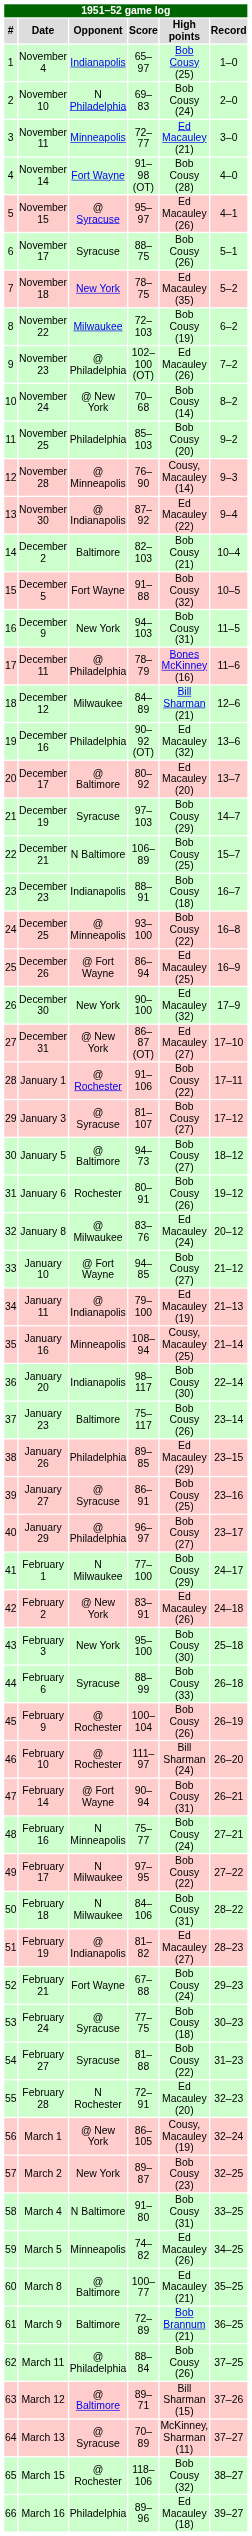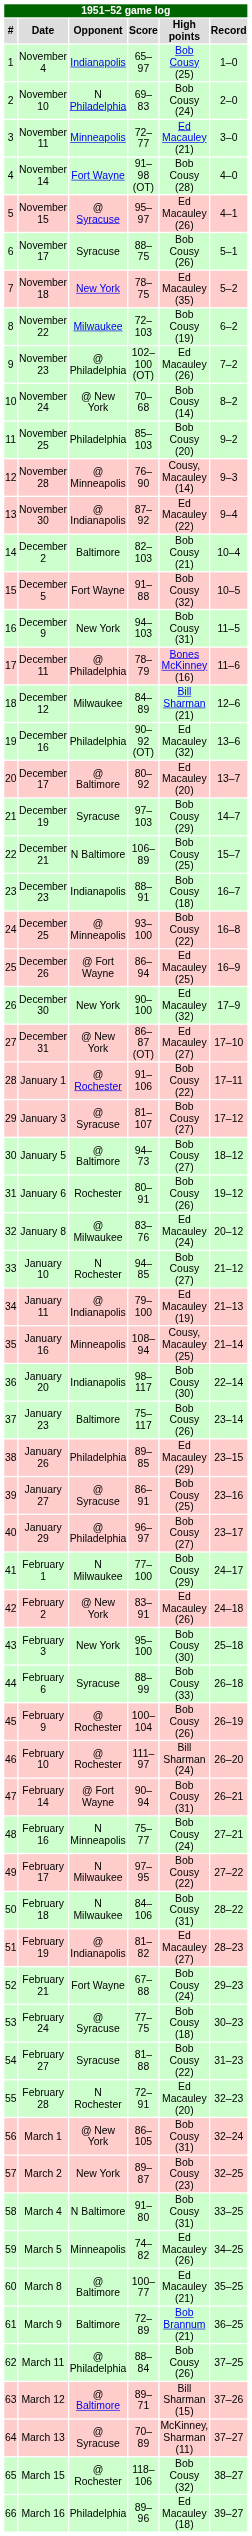 <table class="toccolours collapsible" width=50% style="clear:both; margin:1.5em auto; text-align:center">
 <tr>
 <th colspan=11 style="background:#006400; color:white;">1951–52 game log</th>
 </tr>
 <tr align="center" bgcolor="#dddddd">
 <td><strong>#</strong></td>
 <td><strong>Date</strong></td>
 <td><strong>Opponent</strong></td>
 <td><strong>Score</strong></td>
 <td><strong>High points</strong></td>
 <td><strong>Record</strong></td>
 </tr>
 <tr align="center" bgcolor="ccffcc">
 <td>1</td>
 <td>November 4</td>
 <td><a href='#'>Indianapolis</a></td>
 <td>65–97</td>
 <td><a href='#'>Bob Cousy</a> (25)</td>
 <td>1–0</td>
 </tr>
 <tr align="center" bgcolor="ccffcc">
 <td>2</td>
 <td>November 10</td>
 <td>N <a href='#'>Philadelphia</a></td>
 <td>69–83</td>
 <td>Bob Cousy (24)</td>
 <td>2–0</td>
 </tr>
 <tr align="center" bgcolor="ccffcc">
 <td>3</td>
 <td>November 11</td>
 <td><a href='#'>Minneapolis</a></td>
 <td>72–77</td>
 <td><a href='#'>Ed Macauley</a> (21)</td>
 <td>3–0</td>
 </tr>
 <tr align="center" bgcolor="ccffcc">
 <td>4</td>
 <td>November 14</td>
 <td><a href='#'>Fort Wayne</a></td>
 <td>91–98 (OT)</td>
 <td>Bob Cousy (28)</td>
 <td>4–0</td>
 </tr>
 <tr align="center" bgcolor="ffcccc">
 <td>5</td>
 <td>November 15</td>
 <td>@ <a href='#'>Syracuse</a></td>
 <td>95–97</td>
 <td>Ed Macauley (26)</td>
 <td>4–1</td>
 </tr>
 <tr align="center" bgcolor="ccffcc">
 <td>6</td>
 <td>November 17</td>
 <td>Syracuse</td>
 <td>88–75</td>
 <td>Bob Cousy (26)</td>
 <td>5–1</td>
 </tr>
 <tr align="center" bgcolor="ffcccc">
 <td>7</td>
 <td>November 18</td>
 <td><a href='#'>New York</a></td>
 <td>78–75</td>
 <td>Ed Macauley (35)</td>
 <td>5–2</td>
 </tr>
 <tr align="center" bgcolor="ccffcc">
 <td>8</td>
 <td>November 22</td>
 <td><a href='#'>Milwaukee</a></td>
 <td>72–103</td>
 <td>Bob Cousy (19)</td>
 <td>6–2</td>
 </tr>
 <tr align="center" bgcolor="ccffcc">
 <td>9</td>
 <td>November 23</td>
 <td>@ Philadelphia</td>
 <td>102–100 (OT)</td>
 <td>Ed Macauley (26)</td>
 <td>7–2</td>
 </tr>
 <tr align="center" bgcolor="ccffcc">
 <td>10</td>
 <td>November 24</td>
 <td>@ New York</td>
 <td>70–68</td>
 <td>Bob Cousy (14)</td>
 <td>8–2</td>
 </tr>
 <tr align="center" bgcolor="ccffcc">
 <td>11</td>
 <td>November 25</td>
 <td>Philadelphia</td>
 <td>85–103</td>
 <td>Bob Cousy (20)</td>
 <td>9–2</td>
 </tr>
 <tr align="center" bgcolor="ffcccc">
 <td>12</td>
 <td>November 28</td>
 <td>@ Minneapolis</td>
 <td>76–90</td>
 <td>Cousy, Macauley (14)</td>
 <td>9–3</td>
 </tr>
 <tr align="center" bgcolor="ffcccc">
 <td>13</td>
 <td>November 30</td>
 <td>@ Indianapolis</td>
 <td>87–92</td>
 <td>Ed Macauley (22)</td>
 <td>9–4</td>
 </tr>
 <tr align="center" bgcolor="ccffcc">
 <td>14</td>
 <td>December 2</td>
 <td>Baltimore</td>
 <td>82–103</td>
 <td>Bob Cousy (21)</td>
 <td>10–4</td>
 </tr>
 <tr align="center" bgcolor="ffcccc">
 <td>15</td>
 <td>December 5</td>
 <td>Fort Wayne</td>
 <td>91–88</td>
 <td>Bob Cousy (32)</td>
 <td>10–5</td>
 </tr>
 <tr align="center" bgcolor="ccffcc">
 <td>16</td>
 <td>December 9</td>
 <td>New York</td>
 <td>94–103</td>
 <td>Bob Cousy (31)</td>
 <td>11–5</td>
 </tr>
 <tr align="center" bgcolor="ffcccc">
 <td>17</td>
 <td>December 11</td>
 <td>@ Philadelphia</td>
 <td>78–79</td>
 <td><a href='#'>Bones McKinney</a> (16)</td>
 <td>11–6</td>
 </tr>
 <tr align="center" bgcolor="ccffcc">
 <td>18</td>
 <td>December 12</td>
 <td>Milwaukee</td>
 <td>84–89</td>
 <td><a href='#'>Bill Sharman</a> (21)</td>
 <td>12–6</td>
 </tr>
 <tr align="center" bgcolor="ccffcc">
 <td>19</td>
 <td>December 16</td>
 <td>Philadelphia</td>
 <td>90–92 (OT)</td>
 <td>Ed Macauley (32)</td>
 <td>13–6</td>
 </tr>
 <tr align="center" bgcolor="ffcccc">
 <td>20</td>
 <td>December 17</td>
 <td>@ Baltimore</td>
 <td>80–92</td>
 <td>Ed Macauley (20)</td>
 <td>13–7</td>
 </tr>
 <tr align="center" bgcolor="ccffcc">
 <td>21</td>
 <td>December 19</td>
 <td>Syracuse</td>
 <td>97–103</td>
 <td>Bob Cousy (29)</td>
 <td>14–7</td>
 </tr>
 <tr align="center" bgcolor="ccffcc">
 <td>22</td>
 <td>December 21</td>
 <td>N Baltimore</td>
 <td>106–89</td>
 <td>Bob Cousy (25)</td>
 <td>15–7</td>
 </tr>
 <tr align="center" bgcolor="ccffcc">
 <td>23</td>
 <td>December 23</td>
 <td>Indianapolis</td>
 <td>88–91</td>
 <td>Bob Cousy (18)</td>
 <td>16–7</td>
 </tr>
 <tr align="center" bgcolor="ffcccc">
 <td>24</td>
 <td>December 25</td>
 <td>@ Minneapolis</td>
 <td>93–100</td>
 <td>Bob Cousy (22)</td>
 <td>16–8</td>
 </tr>
 <tr align="center" bgcolor="ffcccc">
 <td>25</td>
 <td>December 26</td>
 <td>@ Fort Wayne</td>
 <td>86–94</td>
 <td>Ed Macauley (25)</td>
 <td>16–9</td>
 </tr>
 <tr align="center" bgcolor="ccffcc">
 <td>26</td>
 <td>December 30</td>
 <td>New York</td>
 <td>90–100</td>
 <td>Ed Macauley (32)</td>
 <td>17–9</td>
 </tr>
 <tr align="center" bgcolor="ffcccc">
 <td>27</td>
 <td>December 31</td>
 <td>@ New York</td>
 <td>86–87 (OT)</td>
 <td>Ed Macauley (27)</td>
 <td>17–10</td>
 </tr>
 <tr align="center" bgcolor="ffcccc">
 <td>28</td>
 <td>January 1</td>
 <td>@ <a href='#'>Rochester</a></td>
 <td>91–106</td>
 <td>Bob Cousy (22)</td>
 <td>17–11</td>
 </tr>
 <tr align="center" bgcolor="ffcccc">
 <td>29</td>
 <td>January 3</td>
 <td>@ Syracuse</td>
 <td>81–107</td>
 <td>Bob Cousy (27)</td>
 <td>17–12</td>
 </tr>
 <tr align="center" bgcolor="ccffcc">
 <td>30</td>
 <td>January 5</td>
 <td>@ Baltimore</td>
 <td>94–73</td>
 <td>Bob Cousy (27)</td>
 <td>18–12</td>
 </tr>
 <tr align="center" bgcolor="ccffcc">
 <td>31</td>
 <td>January 6</td>
 <td>Rochester</td>
 <td>80–91</td>
 <td>Bob Cousy (26)</td>
 <td>19–12</td>
 </tr>
 <tr align="center" bgcolor="ccffcc">
 <td>32</td>
 <td>January 8</td>
 <td>@ Milwaukee</td>
 <td>83–76</td>
 <td>Ed Macauley (24)</td>
 <td>20–12</td>
 </tr>
 <tr align="center" bgcolor="ccffcc">
 <td>33</td>
 <td>January 10</td>
-<td>@ Fort Wayne</td>
+<td>N Rochester</td>
 <td>94–85</td>
 <td>Bob Cousy (27)</td>
 <td>21–12</td>
 </tr>
 <tr align="center" bgcolor="ffcccc">
 <td>34</td>
 <td>January 11</td>
 <td>@ Indianapolis</td>
 <td>79–100</td>
 <td>Ed Macauley (19)</td>
 <td>21–13</td>
 </tr>
 <tr align="center" bgcolor="ffcccc">
 <td>35</td>
 <td>January 16</td>
 <td>Minneapolis</td>
 <td>108–94</td>
 <td>Cousy, Macauley (25)</td>
 <td>21–14</td>
 </tr>
 <tr align="center" bgcolor="ccffcc">
 <td>36</td>
 <td>January 20</td>
 <td>Indianapolis</td>
 <td>98–117</td>
 <td>Bob Cousy (30)</td>
 <td>22–14</td>
 </tr>
 <tr align="center" bgcolor="ccffcc">
 <td>37</td>
 <td>January 23</td>
 <td>Baltimore</td>
 <td>75–117</td>
 <td>Bob Cousy (26)</td>
 <td>23–14</td>
 </tr>
 <tr align="center" bgcolor="ffcccc">
 <td>38</td>
 <td>January 26</td>
 <td>Philadelphia</td>
 <td>89–85</td>
 <td>Ed Macauley (29)</td>
 <td>23–15</td>
 </tr>
 <tr align="center" bgcolor="ffcccc">
 <td>39</td>
 <td>January 27</td>
 <td>@ Syracuse</td>
 <td>86–91</td>
 <td>Bob Cousy (25)</td>
 <td>23–16</td>
 </tr>
 <tr align="center" bgcolor="ffcccc">
 <td>40</td>
 <td>January 29</td>
 <td>@ Philadelphia</td>
 <td>96–97</td>
 <td>Bob Cousy (27)</td>
 <td>23–17</td>
 </tr>
 <tr align="center" bgcolor="ccffcc">
 <td>41</td>
 <td>February 1</td>
 <td>N Milwaukee</td>
 <td>77–100</td>
 <td>Bob Cousy (29)</td>
 <td>24–17</td>
 </tr>
 <tr align="center" bgcolor="ffcccc">
 <td>42</td>
 <td>February 2</td>
 <td>@ New York</td>
 <td>83–91</td>
 <td>Ed Macauley (26)</td>
 <td>24–18</td>
 </tr>
 <tr align="center" bgcolor="ccffcc">
 <td>43</td>
 <td>February 3</td>
 <td>New York</td>
 <td>95–100</td>
 <td>Bob Cousy (30)</td>
 <td>25–18</td>
 </tr>
 <tr align="center" bgcolor="ccffcc">
 <td>44</td>
 <td>February 6</td>
 <td>Syracuse</td>
 <td>88–99</td>
 <td>Bob Cousy (33)</td>
 <td>26–18</td>
 </tr>
 <tr align="center" bgcolor="ffcccc">
 <td>45</td>
 <td>February 9</td>
 <td>@ Rochester</td>
 <td>100–104</td>
 <td>Bob Cousy (26)</td>
 <td>26–19</td>
 </tr>
 <tr align="center" bgcolor="ffcccc">
 <td>46</td>
 <td>February 10</td>
 <td>@ Rochester</td>
 <td>111–97</td>
 <td>Bill Sharman (24)</td>
 <td>26–20</td>
 </tr>
 <tr align="center" bgcolor="ffcccc">
 <td>47</td>
 <td>February 14</td>
 <td>@ Fort Wayne</td>
 <td>90–94</td>
 <td>Bob Cousy (31)</td>
 <td>26–21</td>
 </tr>
 <tr align="center" bgcolor="ccffcc">
 <td>48</td>
 <td>February 16</td>
 <td>N Minneapolis</td>
 <td>75–77</td>
 <td>Bob Cousy (24)</td>
 <td>27–21</td>
 </tr>
 <tr align="center" bgcolor="ffcccc">
 <td>49</td>
 <td>February 17</td>
 <td>N Milwaukee</td>
 <td>97–95</td>
 <td>Bob Cousy (22)</td>
 <td>27–22</td>
 </tr>
 <tr align="center" bgcolor="ccffcc">
 <td>50</td>
 <td>February 18</td>
 <td>N Milwaukee</td>
 <td>84–106</td>
 <td>Bob Cousy (31)</td>
 <td>28–22</td>
 </tr>
 <tr align="center" bgcolor="ffcccc">
 <td>51</td>
 <td>February 19</td>
 <td>@ Indianapolis</td>
 <td>81–82</td>
 <td>Ed Macauley (27)</td>
 <td>28–23</td>
 </tr>
 <tr align="center" bgcolor="ccffcc">
 <td>52</td>
 <td>February 21</td>
 <td>Fort Wayne</td>
 <td>67–88</td>
 <td>Bob Cousy (24)</td>
 <td>29–23</td>
 </tr>
 <tr align="center" bgcolor="ccffcc">
 <td>53</td>
 <td>February 24</td>
 <td>@ Syracuse</td>
 <td>77–75</td>
 <td>Bob Cousy (18)</td>
 <td>30–23</td>
 </tr>
 <tr align="center" bgcolor="ccffcc">
 <td>54</td>
 <td>February 27</td>
 <td>Syracuse</td>
 <td>81–88</td>
 <td>Bob Cousy (22)</td>
 <td>31–23</td>
 </tr>
 <tr align="center" bgcolor="ccffcc">
 <td>55</td>
 <td>February 28</td>
 <td>N Rochester</td>
 <td>72–91</td>
 <td>Ed Macauley (20)</td>
 <td>32–23</td>
 </tr>
 <tr align="center" bgcolor="ffcccc">
 <td>56</td>
 <td>March 1</td>
 <td>@ New York</td>
 <td>86–105</td>
-<td>Cousy, Macauley (19)</td>
+<td>Bob Cousy (31)</td>
 <td>32–24</td>
 </tr>
 <tr align="center" bgcolor="ffcccc">
 <td>57</td>
 <td>March 2</td>
 <td>New York</td>
 <td>89–87</td>
 <td>Bob Cousy (23)</td>
 <td>32–25</td>
 </tr>
 <tr align="center" bgcolor="ccffcc">
 <td>58</td>
 <td>March 4</td>
 <td>N Baltimore</td>
 <td>91–80</td>
 <td>Bob Cousy (31)</td>
 <td>33–25</td>
 </tr>
 <tr align="center" bgcolor="ccffcc">
 <td>59</td>
 <td>March 5</td>
 <td>Minneapolis</td>
 <td>74–82</td>
 <td>Ed Macauley (26)</td>
 <td>34–25</td>
 </tr>
 <tr align="center" bgcolor="ccffcc">
 <td>60</td>
 <td>March 8</td>
 <td>@ Baltimore</td>
 <td>100–77</td>
 <td>Ed Macauley (21)</td>
 <td>35–25</td>
 </tr>
 <tr align="center" bgcolor="ccffcc">
 <td>61</td>
 <td>March 9</td>
 <td>Baltimore</td>
 <td>72–89</td>
 <td><a href='#'>Bob Brannum</a> (21)</td>
 <td>36–25</td>
 </tr>
 <tr align="center" bgcolor="ccffcc">
 <td>62</td>
 <td>March 11</td>
 <td>@ Philadelphia</td>
 <td>88–84</td>
 <td>Bob Cousy (26)</td>
 <td>37–25</td>
 </tr>
 <tr align="center" bgcolor="ffcccc">
 <td>63</td>
 <td>March 12</td>
 <td>@ <a href='#'>Baltimore</a></td>
 <td>89–71</td>
 <td>Bill Sharman (15)</td>
 <td>37–26</td>
 </tr>
 <tr align="center" bgcolor="ffcccc">
 <td>64</td>
 <td>March 13</td>
 <td>@ Syracuse</td>
 <td>70–89</td>
 <td>McKinney, Sharman (11)</td>
 <td>37–27</td>
 </tr>
 <tr align="center" bgcolor="ccffcc">
 <td>65</td>
 <td>March 15</td>
 <td>@ Rochester</td>
 <td>118–106</td>
 <td>Bob Cousy (32)</td>
 <td>38–27</td>
 </tr>
 <tr align="center" bgcolor="ccffcc">
 <td>66</td>
 <td>March 16</td>
 <td>Philadelphia</td>
 <td>89–96</td>
 <td>Ed Macauley (18)</td>
 <td>39–27</td>
 </tr>
 </table>
